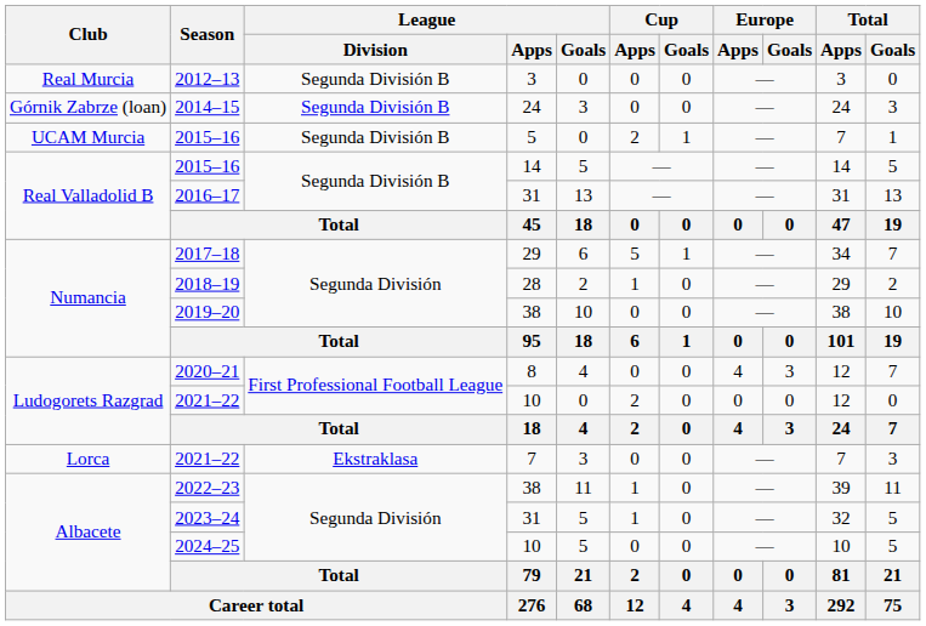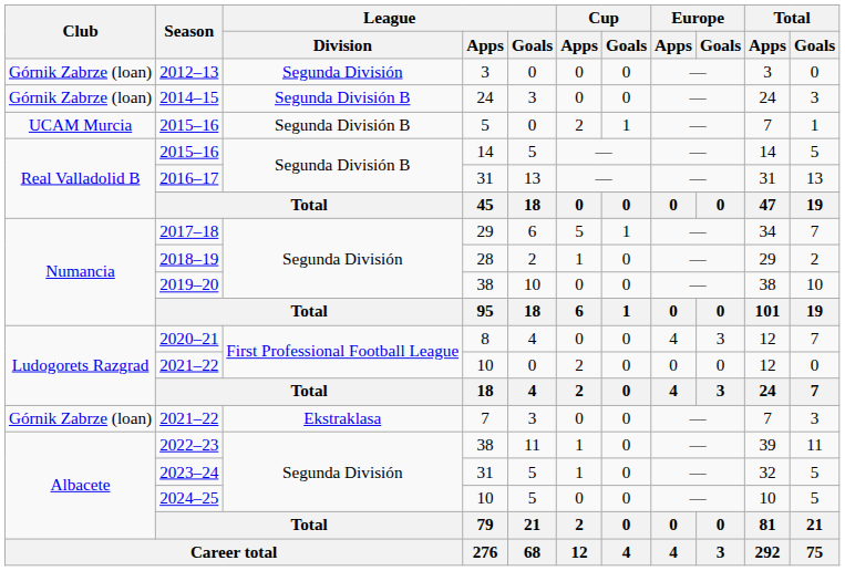 <table class="wikitable", style="text-align:center">
 <tr>
 <th rowspan="2">Club</th>
 <th rowspan="2">Season</th>
 <th colspan="3">League</th>
 <th colspan="2">Cup</th>
 <th colspan="2">Europe</th>
 <th colspan="2">Total</th>
 </tr>
 <tr>
 <th>Division</th>
 <th>Apps</th>
 <th>Goals</th>
 <th>Apps</th>
 <th>Goals</th>
 <th>Apps</th>
 <th>Goals</th>
 <th>Apps</th>
 <th>Goals</th>
 </tr>
 <tr>
-<td><a href='#'>Real Murcia</a></td>
+<td><a href='#'>Górnik Zabrze</a> (loan)</td>
 <td><a href='#'>2012–13</a></td>
-<td>Segunda División B</td>
+<td><a href='#'>Segunda División</a></td>
 <td>3</td>
 <td>0</td>
 <td>0</td>
 <td>0</td>
 <td colspan="2">—</td>
 <td>3</td>
 <td>0</td>
 </tr>
 <tr>
 <td><a href='#'>Górnik Zabrze</a> (loan)</td>
 <td><a href='#'>2014–15</a></td>
 <td><a href='#'>Segunda División B</a></td>
 <td>24</td>
 <td>3</td>
 <td>0</td>
 <td>0</td>
 <td colspan="2">—</td>
 <td>24</td>
 <td>3</td>
 </tr>
 <tr>
 <td><a href='#'>UCAM Murcia</a></td>
 <td><a href='#'>2015–16</a></td>
 <td>Segunda División B</td>
 <td>5</td>
 <td>0</td>
 <td>2</td>
 <td>1</td>
 <td colspan="2">—</td>
 <td>7</td>
 <td>1</td>
 </tr>
 <tr>
 <td rowspan="3"><a href='#'>Real Valladolid B</a></td>
 <td><a href='#'>2015–16</a></td>
 <td rowspan="2">Segunda División B</td>
 <td>14</td>
 <td>5</td>
 <td colspan="2">—</td>
 <td colspan="2">—</td>
 <td>14</td>
 <td>5</td>
 </tr>
 <tr>
 <td><a href='#'>2016–17</a></td>
 <td>31</td>
 <td>13</td>
 <td colspan="2">—</td>
 <td colspan="2">—</td>
 <td>31</td>
 <td>13</td>
 </tr>
 <tr>
 <th colspan="2">Total</th>
 <th>45</th>
 <th>18</th>
 <th>0</th>
 <th>0</th>
 <th>0</th>
 <th>0</th>
 <th>47</th>
 <th>19</th>
 </tr>
 <tr>
 <td rowspan="4"><a href='#'>Numancia</a></td>
 <td><a href='#'>2017–18</a></td>
 <td rowspan="3">Segunda División</td>
 <td>29</td>
 <td>6</td>
 <td>5</td>
 <td>1</td>
 <td colspan="2">—</td>
 <td>34</td>
 <td>7</td>
 </tr>
 <tr>
 <td><a href='#'>2018–19</a></td>
 <td>28</td>
 <td>2</td>
 <td>1</td>
 <td>0</td>
 <td colspan="2">—</td>
 <td>29</td>
 <td>2</td>
 </tr>
 <tr>
 <td><a href='#'>2019–20</a></td>
 <td>38</td>
 <td>10</td>
 <td>0</td>
 <td>0</td>
 <td colspan="2">—</td>
 <td>38</td>
 <td>10</td>
 </tr>
 <tr>
 <th colspan="2">Total</th>
 <th>95</th>
 <th>18</th>
 <th>6</th>
 <th>1</th>
 <th>0</th>
 <th>0</th>
 <th>101</th>
 <th>19</th>
 </tr>
 <tr>
 <td rowspan="3"><a href='#'>Ludogorets Razgrad</a></td>
 <td><a href='#'>2020–21</a></td>
 <td rowspan="2"><a href='#'>First Professional Football League</a></td>
 <td>8</td>
 <td>4</td>
 <td>0</td>
 <td>0</td>
 <td>4</td>
 <td>3</td>
 <td>12</td>
 <td>7</td>
 </tr>
 <tr>
 <td><a href='#'>2021–22</a></td>
 <td>10</td>
 <td>0</td>
 <td>2</td>
 <td>0</td>
 <td>0</td>
 <td>0</td>
 <td>12</td>
 <td>0</td>
 </tr>
 <tr>
 <th colspan="2">Total</th>
 <th>18</th>
 <th>4</th>
 <th>2</th>
 <th>0</th>
 <th>4</th>
 <th>3</th>
 <th>24</th>
 <th>7</th>
 </tr>
 <tr>
-<td><a href='#'>Lorca</a></td>
+<td><a href='#'>Górnik Zabrze</a> (loan)</td>
 <td><a href='#'>2021–22</a></td>
 <td><a href='#'>Ekstraklasa</a></td>
 <td>7</td>
 <td>3</td>
 <td>0</td>
 <td>0</td>
 <td colspan="2">—</td>
 <td>7</td>
 <td>3</td>
 </tr>
 <tr>
 <td rowspan="4"><a href='#'>Albacete</a></td>
 <td><a href='#'>2022–23</a></td>
 <td rowspan="3">Segunda División</td>
 <td>38</td>
 <td>11</td>
 <td>1</td>
 <td>0</td>
 <td colspan="2">—</td>
 <td>39</td>
 <td>11</td>
 </tr>
 <tr>
 <td><a href='#'>2023–24</a></td>
 <td>31</td>
 <td>5</td>
 <td>1</td>
 <td>0</td>
 <td colspan="2">—</td>
 <td>32</td>
 <td>5</td>
 </tr>
 <tr>
 <td><a href='#'>2024–25</a></td>
 <td>10</td>
 <td>5</td>
 <td>0</td>
 <td>0</td>
 <td colspan="2">—</td>
 <td>10</td>
 <td>5</td>
 </tr>
 <tr>
 <th colspan="2">Total</th>
 <th>79</th>
 <th>21</th>
 <th>2</th>
 <th>0</th>
 <th>0</th>
 <th>0</th>
 <th>81</th>
 <th>21</th>
 </tr>
 <tr>
 <th colspan="3">Career total</th>
 <th>276</th>
 <th>68</th>
 <th>12</th>
 <th>4</th>
 <th>4</th>
 <th>3</th>
 <th>292</th>
 <th>75</th>
 </tr>
 </table>
